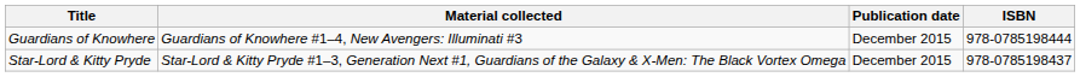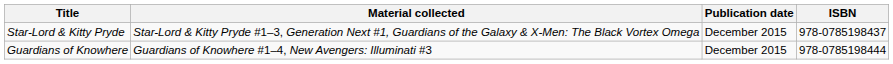 <table class="wikitable">
 <tr>
 <th>Title</th>
 <th>Material collected</th>
 <th>Publication date</th>
 <th>ISBN</th>
 </tr>
 <tr>
+<td><em>Star-Lord & Kitty Pryde</em></td>
+<td><em>Star-Lord & Kitty Pryde</em> #1–3, <em>Generation Next #1,</em> <em>Guardians of the Galaxy & X-Men: The Black Vortex Omega</em></td>
+<td>December 2015</td>
+<td>978-0785198437</td>
+</tr>
+<tr>
 <td><em>Guardians of Knowhere</em></td>
 <td><em>Guardians of Knowhere</em> #1–4, <em>New Avengers: Illuminati</em>  #3</td>
 <td>December 2015</td>
 <td>978-0785198444</td>
 </tr>
-<tr>
-<td><em>Star-Lord & Kitty Pryde</em></td>
-<td><em>Star-Lord & Kitty Pryde</em> #1–3, <em>Generation Next #1,</em> <em>Guardians of the Galaxy & X-Men: The Black Vortex Omega</em></td>
-<td>December 2015</td>
-<td>978-0785198437</td>
-</tr>
 </table>
